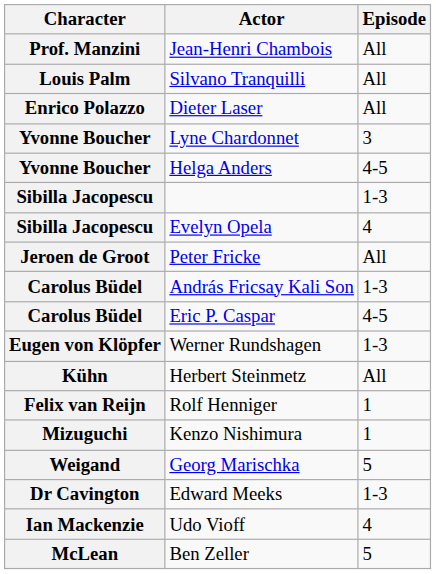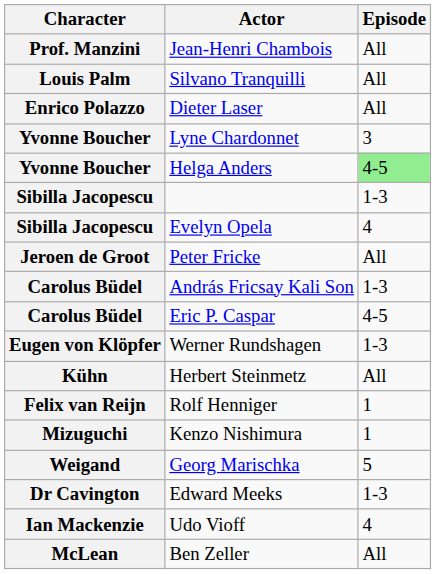 <table class="wikitable">
 <tr>
 <th>Character</th>
 <th>Actor</th>
 <th>Episode</th>
 </tr>
 <tr>
 <th>Prof. Manzini</th>
 <td><a href='#'>Jean-Henri Chambois</a></td>
 <td>All</td>
 </tr>
 <tr>
 <th>Louis Palm</th>
 <td><a href='#'>Silvano Tranquilli</a></td>
 <td>All</td>
 </tr>
 <tr>
 <th>Enrico Polazzo</th>
 <td><a href='#'>Dieter Laser</a></td>
 <td>All</td>
 </tr>
 <tr>
 <th>Yvonne Boucher</th>
 <td><a href='#'>Lyne Chardonnet</a></td>
 <td>3</td>
 </tr>
 <tr>
 <th>Yvonne Boucher</th>
 <td><a href='#'>Helga Anders</a></td>
-<td>4-5</td>
+<td style="background: lightgreen;">4-5</td>
 </tr>
 <tr>
 <th>Sibilla Jacopescu</th>
 <td></td>
 <td>1-3</td>
 </tr>
 <tr>
 <th>Sibilla Jacopescu</th>
 <td><a href='#'>Evelyn Opela</a></td>
 <td>4</td>
 </tr>
 <tr>
 <th>Jeroen de Groot</th>
 <td><a href='#'>Peter Fricke</a></td>
 <td>All</td>
 </tr>
 <tr>
 <th>Carolus Büdel</th>
 <td><a href='#'>András Fricsay Kali Son</a></td>
 <td>1-3</td>
 </tr>
 <tr>
 <th>Carolus Büdel</th>
 <td><a href='#'>Eric P. Caspar</a></td>
 <td>4-5</td>
 </tr>
 <tr>
 <th>Eugen von Klöpfer</th>
 <td>Werner Rundshagen</td>
 <td>1-3</td>
 </tr>
 <tr>
 <th>Kühn</th>
 <td>Herbert Steinmetz</td>
 <td>All</td>
 </tr>
 <tr>
 <th>Felix van Reijn</th>
 <td>Rolf Henniger</td>
 <td>1</td>
 </tr>
 <tr>
 <th>Mizuguchi</th>
 <td>Kenzo Nishimura</td>
 <td>1</td>
 </tr>
 <tr>
 <th>Weigand</th>
 <td><a href='#'>Georg Marischka</a></td>
 <td>5</td>
 </tr>
 <tr>
 <th>Dr Cavington</th>
 <td>Edward Meeks</td>
 <td>1-3</td>
 </tr>
 <tr>
 <th>Ian Mackenzie</th>
 <td>Udo Vioff</td>
 <td>4</td>
 </tr>
 <tr>
 <th>McLean</th>
 <td>Ben Zeller</td>
-<td>5</td>
+<td>All</td>
 </tr>
 </table>
